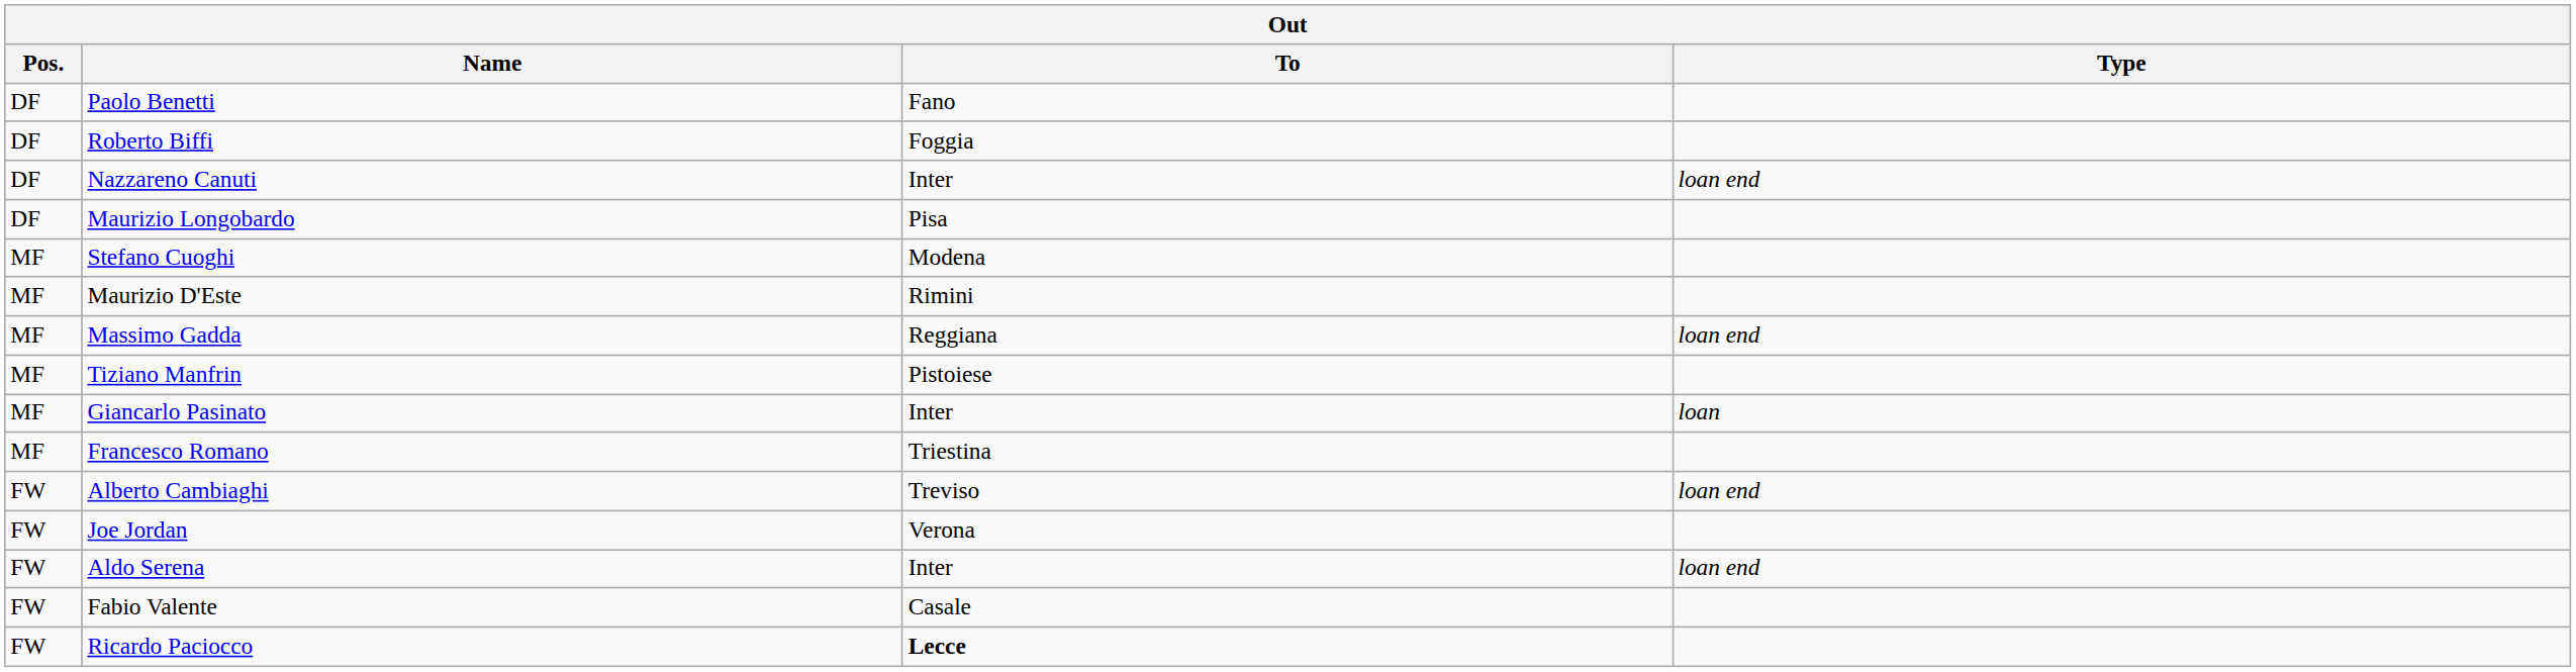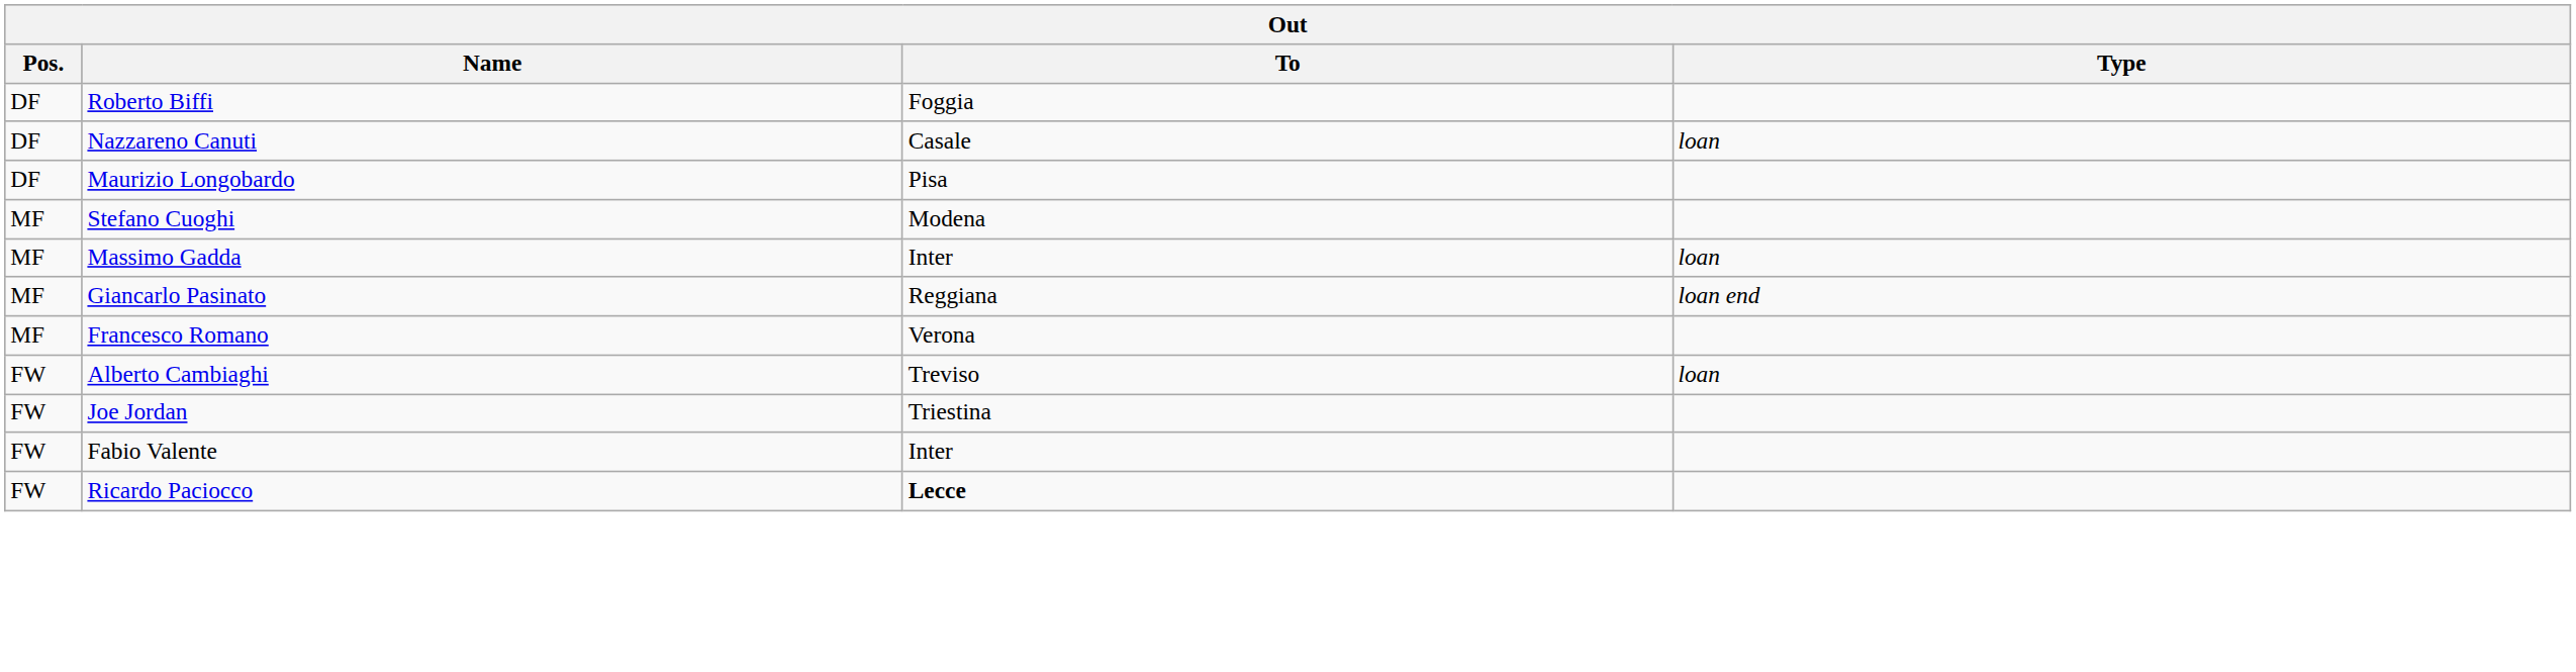 <table class="wikitable" style="font-size:90%;width:99%;">
 <tr>
 <th colspan="4">Out</th>
 </tr>
 <tr>
 <th width=3%>Pos.</th>
 <th width=32%>Name</th>
 <th width=30%>To</th>
 <th width=35%>Type</th>
 </tr>
 <tr>
 <td>DF</td>
-<td><a href='#'>Paolo Benetti</a></td>
-<td>Fano</td>
-<td></td>
-</tr>
-<tr>
-<td>DF</td>
 <td><a href='#'>Roberto Biffi</a></td>
 <td>Foggia</td>
 <td></td>
 </tr>
 <tr>
 <td>DF</td>
 <td><a href='#'>Nazzareno Canuti</a></td>
-<td>Inter</td>
-<td><em>loan end</em></td>
+<td>Casale</td>
+<td><em>loan</em></td>
 </tr>
 <tr>
 <td>DF</td>
 <td><a href='#'>Maurizio Longobardo</a></td>
 <td>Pisa</td>
 <td></td>
 </tr>
 <tr>
 <td>MF</td>
 <td><a href='#'>Stefano Cuoghi</a></td>
 <td>Modena</td>
 <td></td>
 </tr>
 <tr>
 <td>MF</td>
-<td>Maurizio D'Este</td>
-<td>Rimini</td>
-<td></td>
+<td><a href='#'>Massimo Gadda</a></td>
+<td>Inter</td>
+<td><em>loan</em></td>
 </tr>
 <tr>
 <td>MF</td>
-<td><a href='#'>Massimo Gadda</a></td>
+<td><a href='#'>Giancarlo Pasinato</a></td>
 <td>Reggiana</td>
 <td><em>loan end</em></td>
 </tr>
 <tr>
 <td>MF</td>
-<td><a href='#'>Tiziano Manfrin</a></td>
-<td>Pistoiese</td>
-<td></td>
-</tr>
-<tr>
-<td>MF</td>
-<td><a href='#'>Giancarlo Pasinato</a></td>
-<td>Inter</td>
-<td><em>loan</em></td>
-</tr>
-<tr>
-<td>MF</td>
 <td><a href='#'>Francesco Romano</a></td>
-<td>Triestina</td>
+<td>Verona</td>
 <td></td>
 </tr>
 <tr>
 <td>FW</td>
 <td><a href='#'>Alberto Cambiaghi</a></td>
 <td>Treviso</td>
-<td><em>loan end</em></td>
+<td><em>loan</em></td>
 </tr>
 <tr>
 <td>FW</td>
 <td><a href='#'>Joe Jordan</a></td>
-<td>Verona</td>
+<td>Triestina</td>
 <td></td>
 </tr>
 <tr>
 <td>FW</td>
-<td><a href='#'>Aldo Serena</a></td>
+<td>Fabio Valente</td>
 <td>Inter</td>
-<td><em>loan end</em></td>
-</tr>
-<tr>
-<td>FW</td>
-<td>Fabio Valente</td>
-<td>Casale</td>
 <td></td>
 </tr>
 <tr>
 <td>FW</td>
 <td><a href='#'>Ricardo Paciocco</a></td>
 <td><strong>Lecce</strong></td>
 <td></td>
 </tr>
 </table>
